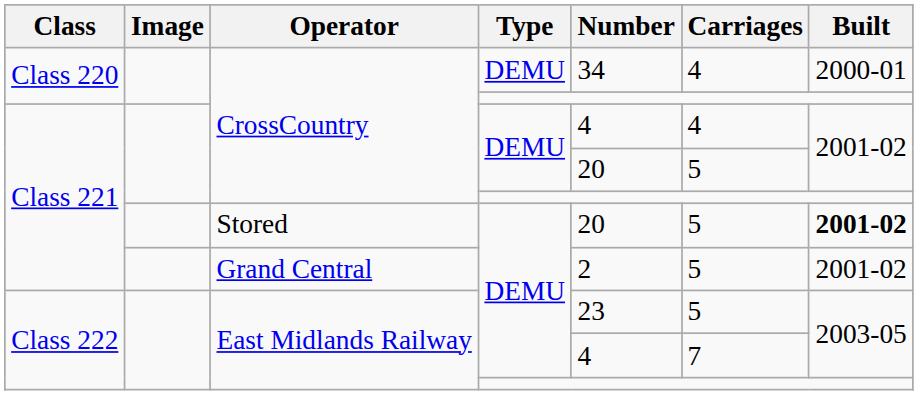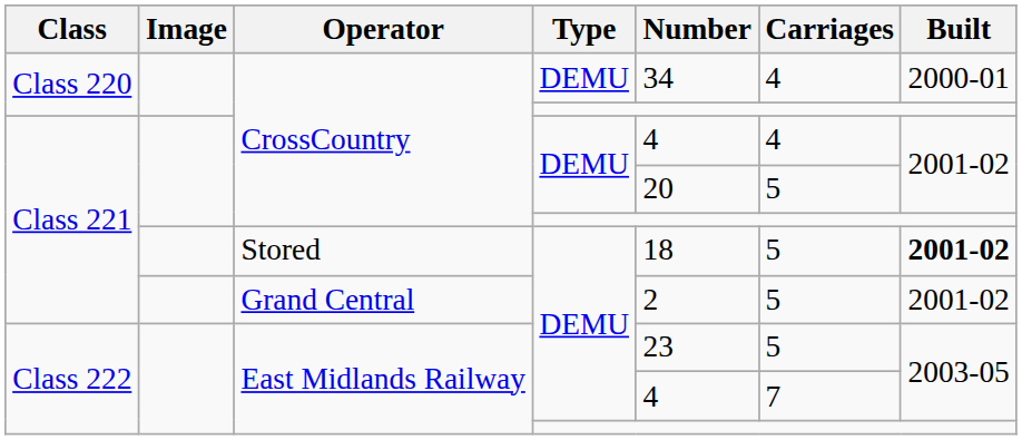 <table class="wikitable">
 <tr>
 <th>Class</th>
 <th>Image</th>
 <th>Operator</th>
 <th>Type</th>
 <th>Number</th>
 <th>Carriages</th>
 <th>Built</th>
 </tr>
 <tr>
 <td rowspan="2"><a href='#'>Class 220</a></td>
 <td rowspan="2"></td>
 <td rowspan="5"><a href='#'>CrossCountry</a></td>
 <td><a href='#'>DEMU</a></td>
 <td>34</td>
 <td>4</td>
 <td>2000-01</td>
 </tr>
 <tr>
 <td colspan="4"></td>
 </tr>
 <tr>
 <td rowspan="5"><a href='#'>Class 221</a></td>
 <td rowspan="3"></td>
 <td rowspan="2"><a href='#'>DEMU</a></td>
 <td>4</td>
 <td>4</td>
 <td rowspan="2">2001-02</td>
 </tr>
 <tr>
 <td>20</td>
 <td>5</td>
 </tr>
 <tr>
 <td colspan="4"></td>
 </tr>
 <tr>
 <td></td>
 <td>Stored</td>
 <td rowspan="4"><a href='#'>DEMU</a></td>
-<td>20</td>
+<td>18</td>
 <td>5</td>
 <td><strong>2001-02</strong></td>
 </tr>
 <tr>
 <td></td>
 <td><a href='#'>Grand Central</a></td>
 <td>2</td>
 <td>5</td>
 <td>2001-02</td>
 </tr>
 <tr>
 <td rowspan="3"><a href='#'>Class 222</a></td>
 <td rowspan="3"></td>
 <td rowspan="3"><a href='#'>East Midlands Railway</a></td>
 <td>23</td>
 <td>5</td>
 <td rowspan="2">2003-05</td>
 </tr>
 <tr>
 <td>4</td>
 <td>7</td>
 </tr>
 <tr>
 <td colspan="4"></td>
 </tr>
 </table>
